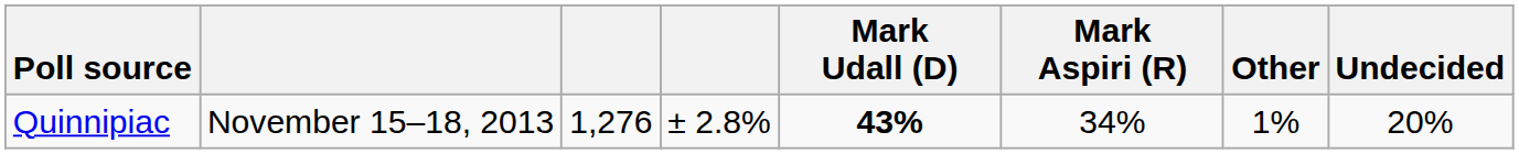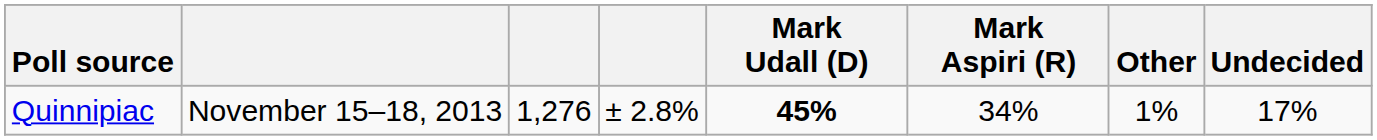 <table class="wikitable" style="text-align:center">
 <tr valign= bottom>
 <th>Poll source</th>
 <th></th>
 <th></th>
 <th></th>
 <th style="width:100px;">Mark<br>Udall (D)</th>
 <th style="width:100px;">Mark<br>Aspiri (R)</th>
 <th>Other</th>
 <th>Undecided</th>
 </tr>
 <tr>
 <td align=left><a href='#'>Quinnipiac</a></td>
 <td>November 15–18, 2013</td>
 <td>1,276</td>
 <td>± 2.8%</td>
-<td><strong>43%</strong></td>
+<td><strong>45%</strong></td>
 <td>34%</td>
 <td>1%</td>
-<td>20%</td>
+<td>17%</td>
 </tr>
 </table>
